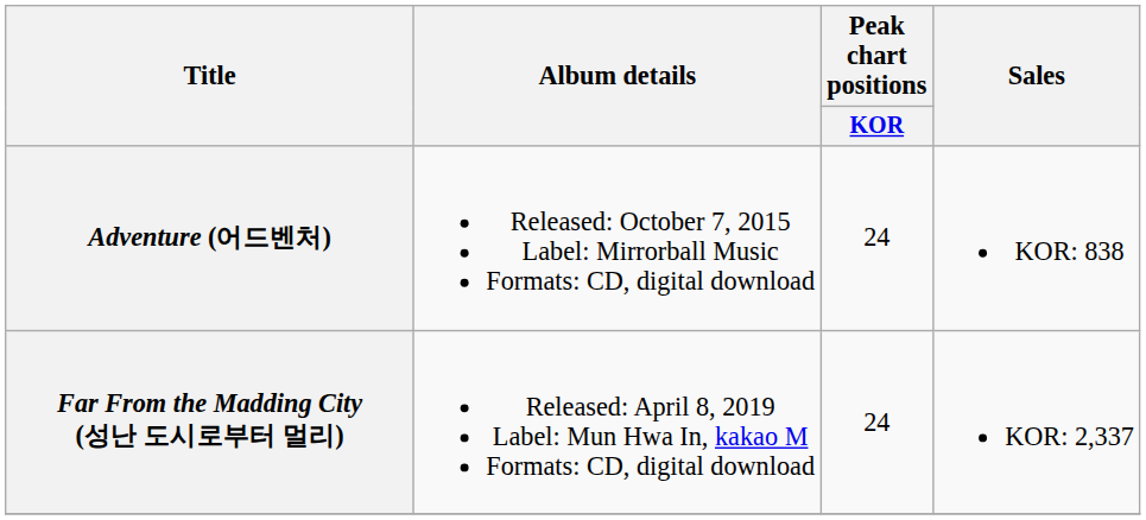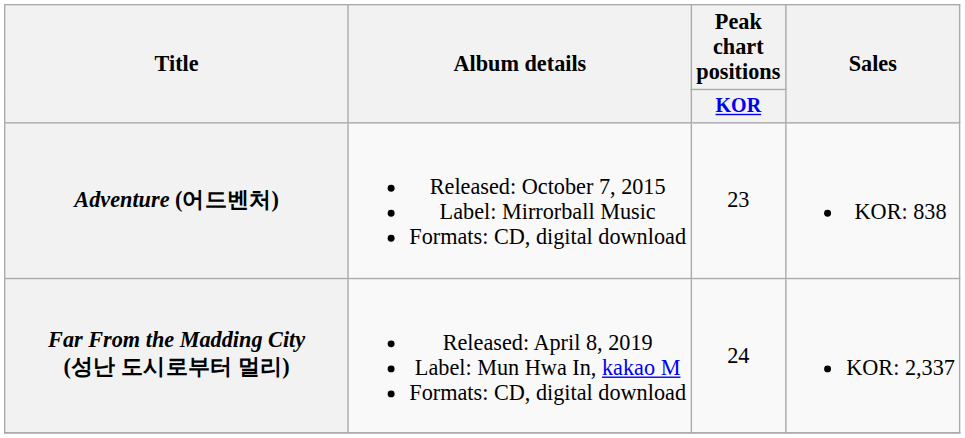 <table class="wikitable plainrowheaders" style="text-align:center;">
 <tr>
 <th scope="col" rowspan="2" style="width:15em;">Title</th>
 <th scope="col" rowspan="2">Album details</th>
 <th scope="col" colspan="1">Peak chart positions</th>
 <th scope="col" rowspan="2">Sales</th>
 </tr>
 <tr>
 <th scope="col" style="width:2.5em;font-size:90%;"><a href='#'>KOR</a><br></th>
 </tr>
 <tr>
 <th scope="row"><em>Adventure</em> (어드벤처)</th>
 <td><br><ul><li>Released: October 7, 2015</li><li>Label: Mirrorball Music</li><li>Formats: CD, digital download</li></ul></td>
-<td>24</td>
+<td>23</td>
 <td><br><ul><li>KOR: 838</li></ul></td>
 </tr>
 <tr>
 <th scope="row"><em>Far From the Madding City</em><br>(성난 도시로부터 멀리)</th>
 <td><br><ul><li>Released: April 8, 2019</li><li>Label: Mun Hwa In, <a href='#'>kakao M</a></li><li>Formats: CD, digital download</li></ul></td>
 <td>24</td>
 <td><br><ul><li>KOR: 2,337</li></ul></td>
 </tr>
 <tr>
 </tr>
 </table>
